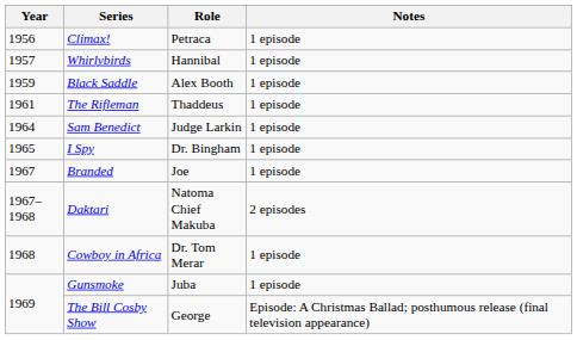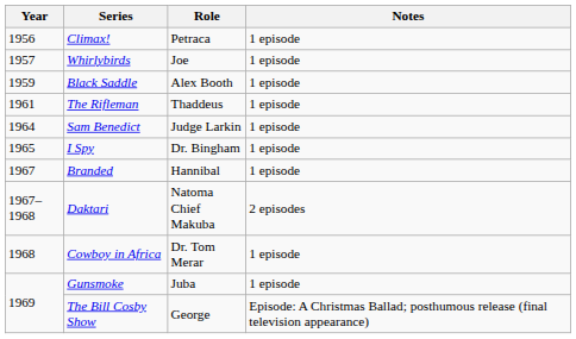 <table class="wikitable" style="font-size: 90%;">
 <tr>
 <th>Year</th>
 <th>Series</th>
 <th>Role</th>
 <th>Notes</th>
 </tr>
 <tr>
 <td>1956</td>
 <td><em><a href='#'>Climax!</a></em></td>
 <td>Petraca</td>
 <td>1 episode</td>
 </tr>
 <tr>
 <td>1957</td>
 <td><em><a href='#'>Whirlybirds</a></em></td>
-<td>Hannibal</td>
+<td>Joe</td>
 <td>1 episode</td>
 </tr>
 <tr>
 <td>1959</td>
 <td><em><a href='#'>Black Saddle</a></em></td>
 <td>Alex Booth</td>
 <td>1 episode</td>
 </tr>
 <tr>
 <td>1961</td>
 <td><em><a href='#'>The Rifleman</a></em></td>
 <td>Thaddeus</td>
 <td>1 episode</td>
 </tr>
 <tr>
 <td>1964</td>
 <td><em><a href='#'>Sam Benedict</a></em></td>
 <td>Judge Larkin</td>
 <td>1 episode</td>
 </tr>
 <tr>
 <td>1965</td>
 <td><em><a href='#'>I Spy</a></em></td>
 <td>Dr. Bingham</td>
 <td>1 episode</td>
 </tr>
 <tr>
 <td>1967</td>
 <td><em><a href='#'>Branded</a></em></td>
-<td>Joe</td>
+<td>Hannibal</td>
 <td>1 episode</td>
 </tr>
 <tr>
 <td>1967–1968</td>
 <td><em><a href='#'>Daktari</a></em></td>
 <td>Natoma<br>Chief Makuba</td>
 <td>2 episodes</td>
 </tr>
 <tr>
 <td>1968</td>
 <td><em><a href='#'>Cowboy in Africa</a></em></td>
 <td>Dr. Tom Merar</td>
 <td>1 episode</td>
 </tr>
 <tr>
 <td rowspan=2>1969</td>
 <td><em><a href='#'>Gunsmoke</a></em></td>
 <td>Juba</td>
 <td>1 episode</td>
 </tr>
 <tr>
 <td><em><a href='#'>The Bill Cosby Show</a></em></td>
 <td>George</td>
 <td>Episode: A Christmas Ballad; posthumous release (final television appearance)</td>
 </tr>
 </table>
